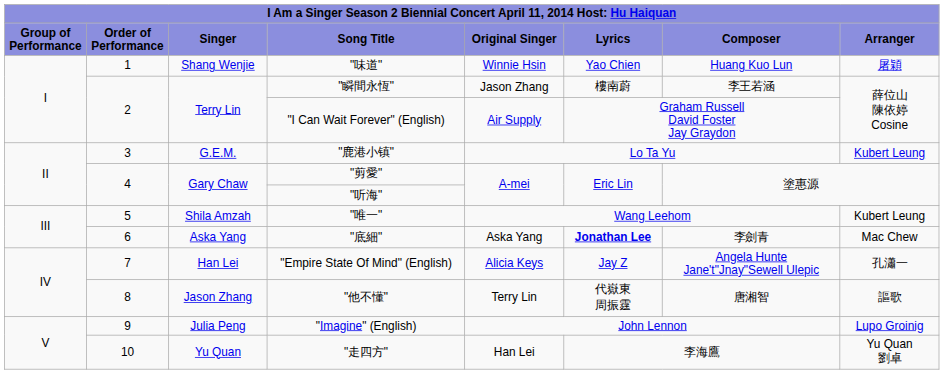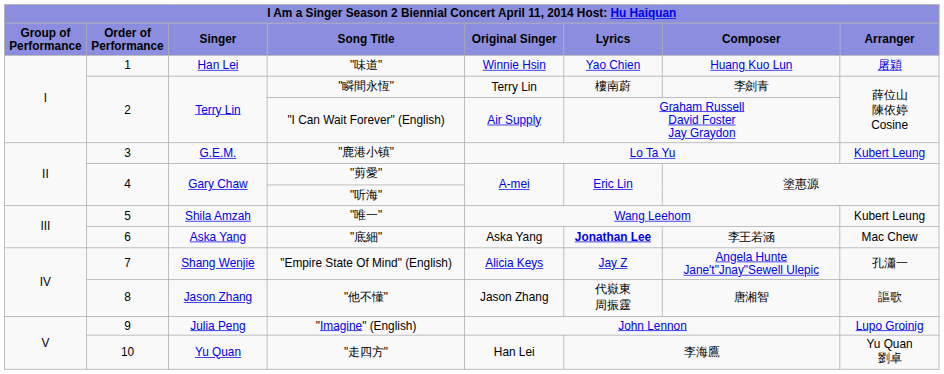 <table class="wikitable sortable mw-collapsible" width="100%" style="text-align:center">
 <tr align=center style="background:#8B8EDE">
 <td colspan="8"><div><strong>I Am a Singer Season 2 Biennial Concert April 11, 2014 Host: <a href='#'>Hu Haiquan</a></strong></div></td>
 </tr>
 <tr align=center style="background:#8B8EDE">
 <td style="width:8%"><strong>Group of Performance</strong></td>
 <td style="width:8%"><strong>Order of Performance</strong></td>
 <td style="width:10%"><strong>Singer</strong></td>
 <td style="width:20%"><strong>Song Title</strong></td>
 <td style="width:10%"><strong>Original Singer</strong></td>
 <td style="width:10%"><strong>Lyrics</strong></td>
 <td style="width:18%"><strong>Composer</strong></td>
 <td style="width:10%"><strong>Arranger</strong></td>
 </tr>
 <tr>
 <td rowspan=3>I</td>
 <td>1</td>
-<td><a href='#'>Shang Wenjie</a></td>
+<td><a href='#'>Han Lei</a></td>
 <td>"味道"</td>
 <td><a href='#'>Winnie Hsin</a></td>
 <td><a href='#'>Yao Chien</a></td>
 <td><a href='#'>Huang Kuo Lun</a></td>
 <td><a href='#'>屠穎</a></td>
 </tr>
 <tr>
 <td rowspan=2>2</td>
 <td rowspan=2><a href='#'>Terry Lin</a></td>
 <td>"瞬間永恆"</td>
-<td>Jason Zhang</td>
+<td>Terry Lin</td>
 <td>樓南蔚</td>
-<td>李王若涵</td>
+<td>李劍青</td>
 <td rowspan=2>薛位山<br>陳依婷<br>Cosine</td>
 </tr>
 <tr>
 <td>"I Can Wait Forever" (English)</td>
 <td><a href='#'>Air Supply</a></td>
 <td colspan=2><a href='#'>Graham Russell</a><br><a href='#'>David Foster</a><br><a href='#'>Jay Graydon</a></td>
 </tr>
 <tr>
 <td rowspan=3>II</td>
 <td>3</td>
 <td><a href='#'>G.E.M.</a></td>
 <td>"鹿港小镇"</td>
 <td colspan=3><a href='#'>Lo Ta Yu</a></td>
 <td><a href='#'>Kubert Leung</a></td>
 </tr>
 <tr>
 <td rowspan=2>4</td>
 <td rowspan=2><a href='#'>Gary Chaw</a></td>
 <td>"剪愛"</td>
 <td rowspan=2><a href='#'>A-mei</a></td>
 <td rowspan=2><a href='#'>Eric Lin</a></td>
 <td rowspan=2 colspan=2>塗惠源</td>
 </tr>
 <tr>
 <td>"听海"</td>
 </tr>
 <tr>
 <td rowspan=2>III</td>
 <td>5</td>
 <td><a href='#'>Shila Amzah</a></td>
 <td>"唯一"</td>
 <td colspan=3><a href='#'>Wang Leehom</a></td>
 <td>Kubert Leung</td>
 </tr>
 <tr>
 <td>6</td>
 <td><a href='#'>Aska Yang</a></td>
 <td>"底細"</td>
 <td>Aska Yang</td>
 <td><strong><a href='#'>Jonathan Lee</a></strong></td>
-<td>李劍青</td>
+<td>李王若涵</td>
 <td>Mac Chew</td>
 </tr>
 <tr>
 <td rowspan=2>IV</td>
 <td>7</td>
-<td><a href='#'>Han Lei</a></td>
+<td><a href='#'>Shang Wenjie</a></td>
 <td>"Empire State Of Mind" (English)</td>
 <td><a href='#'>Alicia Keys</a></td>
 <td><a href='#'>Jay Z</a></td>
 <td><a href='#'>Angela Hunte</a><br><a href='#'>Jane't"Jnay"Sewell Ulepic</a></td>
 <td>孔瀟一</td>
 </tr>
 <tr>
 <td>8</td>
 <td><a href='#'>Jason Zhang</a></td>
 <td>"他不懂"</td>
-<td>Terry Lin</td>
+<td>Jason Zhang</td>
 <td>代嶽東<br>周振霆</td>
 <td>唐湘智</td>
 <td>謳歌</td>
 </tr>
 <tr>
 <td rowspan=2>V</td>
 <td>9</td>
 <td><a href='#'>Julia Peng</a></td>
 <td>"<a href='#'>Imagine</a>" (English)</td>
 <td colspan=3><a href='#'>John Lennon</a></td>
 <td><a href='#'>Lupo Groinig</a></td>
 </tr>
 <tr>
 <td>10</td>
 <td><a href='#'>Yu Quan</a></td>
 <td>"走四方"</td>
 <td>Han Lei</td>
 <td colspan=2>李海鷹</td>
 <td>Yu Quan<br>劉卓</td>
 </tr>
 </table>
